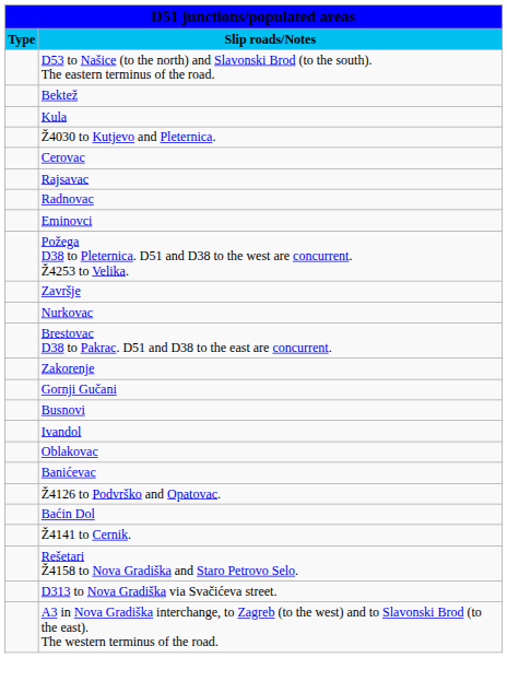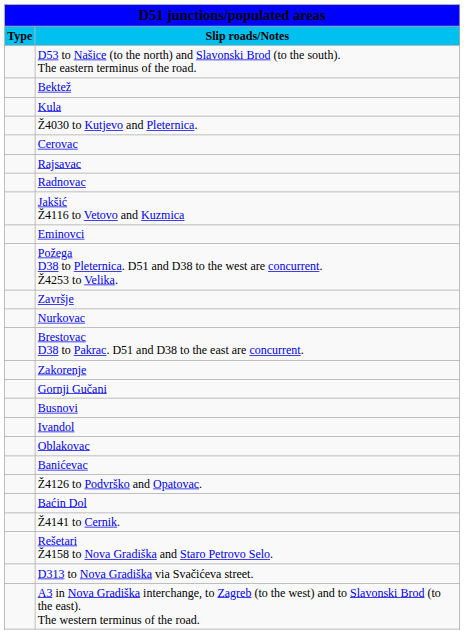 <table class="wikitable">
 <tr>
 <td colspan=2 bgcolor=blue align=center style=margin-top:15><span><big><strong>D51 junctions/populated areas</strong></big></span></td>
 </tr>
 <tr>
 <td align=center bgcolor=00c0f0><strong>Type</strong></td>
 <td align=center bgcolor=00c0f0><strong>Slip roads/Notes</strong></td>
 </tr>
 <tr>
 <td></td>
 <td> <a href='#'>D53</a> to <a href='#'>Našice</a> (to the north) and <a href='#'>Slavonski Brod</a> (to the south).<br>The eastern terminus of the road.</td>
 </tr>
 <tr>
 <td></td>
 <td><a href='#'>Bektež</a></td>
 </tr>
 <tr>
 <td></td>
 <td><a href='#'>Kula</a></td>
 </tr>
 <tr>
 <td></td>
 <td>Ž4030 to <a href='#'>Kutjevo</a> and <a href='#'>Pleternica</a>.</td>
 </tr>
 <tr>
 <td></td>
 <td><a href='#'>Cerovac</a></td>
 </tr>
 <tr>
 <td></td>
 <td><a href='#'>Rajsavac</a></td>
 </tr>
 <tr>
 <td></td>
 <td><a href='#'>Radnovac</a></td>
+</tr>
+<tr>
+<td></td>
+<td><a href='#'>Jakšić</a><br>Ž4116 to <a href='#'>Vetovo</a> and <a href='#'>Kuzmica</a></td>
 </tr>
 <tr>
 <td></td>
 <td><a href='#'>Eminovci</a></td>
 </tr>
 <tr>
 <td></td>
 <td><a href='#'>Požega</a><br> <a href='#'>D38</a> to <a href='#'>Pleternica</a>. D51 and D38 to the west are <a href='#'>concurrent</a>.<br>Ž4253 to <a href='#'>Velika</a>.</td>
 </tr>
 <tr>
 <td></td>
 <td><a href='#'>Završje</a></td>
 </tr>
 <tr>
 <td></td>
 <td><a href='#'>Nurkovac</a></td>
 </tr>
 <tr>
 <td></td>
 <td><a href='#'>Brestovac</a><br> <a href='#'>D38</a> to <a href='#'>Pakrac</a>. D51 and D38 to the east are <a href='#'>concurrent</a>.</td>
 </tr>
 <tr>
 <td></td>
 <td><a href='#'>Zakorenje</a></td>
 </tr>
 <tr>
 <td></td>
 <td><a href='#'>Gornji Gučani</a></td>
 </tr>
 <tr>
 <td></td>
 <td><a href='#'>Busnovi</a></td>
 </tr>
 <tr>
 <td></td>
 <td><a href='#'>Ivandol</a></td>
 </tr>
 <tr>
 <td></td>
 <td><a href='#'>Oblakovac</a></td>
 </tr>
 <tr>
 <td></td>
 <td><a href='#'>Banićevac</a></td>
 </tr>
 <tr>
 <td></td>
 <td>Ž4126 to <a href='#'>Podvrško</a> and <a href='#'>Opatovac</a>.</td>
 </tr>
 <tr>
 <td></td>
 <td><a href='#'>Baćin Dol</a></td>
 </tr>
 <tr>
 <td></td>
 <td>Ž4141 to <a href='#'>Cernik</a>.</td>
 </tr>
 <tr>
 <td></td>
 <td><a href='#'>Rešetari</a><br>Ž4158 to <a href='#'>Nova Gradiška</a> and <a href='#'>Staro Petrovo Selo</a>.</td>
 </tr>
 <tr>
 <td></td>
 <td> <a href='#'>D313</a> to <a href='#'>Nova Gradiška</a> via Svačićeva street.</td>
 </tr>
 <tr>
 <td></td>
 <td> <a href='#'>A3</a> in <a href='#'>Nova Gradiška</a> interchange, to <a href='#'>Zagreb</a> (to the west) and to <a href='#'>Slavonski Brod</a> (to the east).<br>The western terminus of the road.</td>
 </tr>
 </table>
